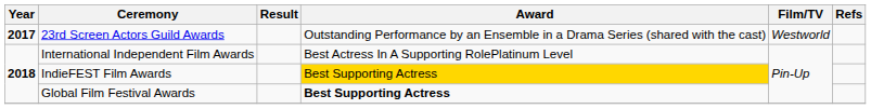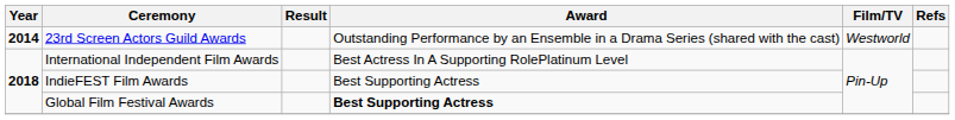 <table class="wikitable sortable">
 <tr>
 <th>Year</th>
 <th>Ceremony</th>
 <th>Result</th>
 <th>Award</th>
 <th>Film/TV</th>
 <th class="unsortable">Refs</th>
 </tr>
 <tr>
-<td><strong>2017</strong></td>
+<td><strong>2014</strong></td>
 <td><a href='#'>23rd Screen Actors Guild Awards</a></td>
 <td></td>
 <td>Outstanding Performance by an Ensemble in a Drama Series (shared with the cast)</td>
 <td><em>Westworld</em></td>
 <td></td>
 </tr>
 <tr>
 <td rowspan="3"><strong>2018</strong></td>
 <td>International Independent Film Awards</td>
 <td></td>
 <td>Best Actress In A Supporting RolePlatinum Level</td>
 <td rowspan="3"><em>Pin-Up</em></td>
 <td></td>
 </tr>
 <tr>
 <td>IndieFEST Film Awards</td>
 <td></td>
-<td style="background: gold;">Best Supporting Actress</td>
+<td>Best Supporting Actress</td>
 <td></td>
 </tr>
 <tr>
 <td>Global Film Festival Awards</td>
 <td></td>
 <td><strong>Best Supporting Actress</strong></td>
 <td></td>
 </tr>
 <tr>
 </tr>
 </table>
